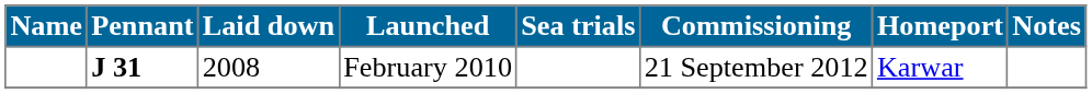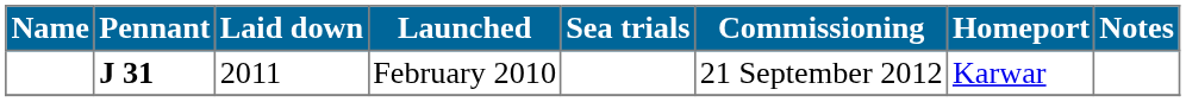 <table class="toccolours" border="1" cellspacing="1" cellpadding="2" style="margin:auto; border-collapse:collapse;">
 <tr style="background:#069; color:white;">
 <th>Name</th>
 <th>Pennant</th>
 <th>Laid down</th>
 <th>Launched</th>
 <th>Sea trials</th>
 <th>Commissioning</th>
 <th>Homeport</th>
 <th>Notes</th>
 </tr>
 <tr>
 <td></td>
 <td><strong>J 31</strong></td>
-<td>2008</td>
+<td>2011</td>
 <td>February 2010</td>
 <td></td>
 <td>21 September 2012</td>
 <td><a href='#'>Karwar</a></td>
 <td></td>
 </tr>
 <tr>
 </tr>
 </table>
